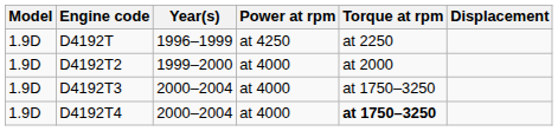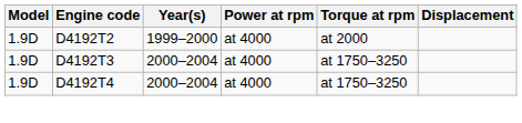 <table class="wikitable collapsible sortable">
 <tr>
 <th>Model</th>
 <th>Engine code</th>
 <th>Year(s)</th>
 <th>Power at rpm</th>
 <th>Torque at rpm</th>
 <th>Displacement</th>
-</tr>
-<tr>
-<td>1.9D</td>
-<td>D4192T</td>
-<td>1996–1999</td>
-<td> at 4250</td>
-<td> at 2250</td>
-<td></td>
 </tr>
 <tr>
 <td>1.9D</td>
 <td>D4192T2</td>
 <td>1999–2000</td>
 <td> at 4000</td>
 <td> at 2000</td>
 <td></td>
 </tr>
 <tr>
 <td>1.9D</td>
 <td>D4192T3</td>
 <td>2000–2004</td>
 <td> at 4000</td>
 <td> at 1750–3250</td>
 <td></td>
 </tr>
 <tr>
 <td>1.9D</td>
 <td>D4192T4</td>
 <td>2000–2004</td>
 <td> at 4000</td>
-<td><strong> at 1750–3250</strong></td>
+<td> at 1750–3250</td>
 <td></td>
 </tr>
 </table>
